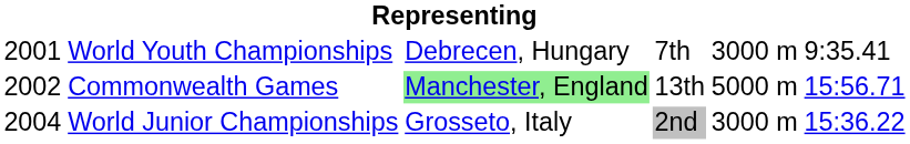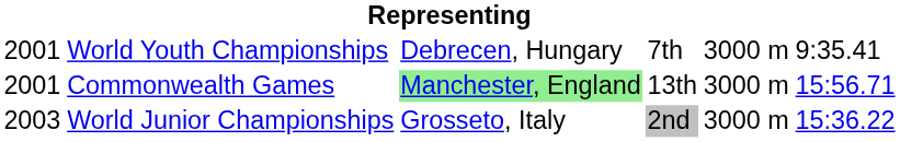 <table>
 <tr>
 <th colspan="6">Representing </th>
 </tr>
 <tr>
 <td>2001</td>
 <td><a href='#'>World Youth Championships</a></td>
 <td><a href='#'>Debrecen</a>, Hungary</td>
 <td>7th</td>
 <td>3000 m</td>
 <td>9:35.41</td>
 </tr>
 <tr>
-<td>2002</td>
+<td>2001</td>
 <td><a href='#'>Commonwealth Games</a></td>
 <td style="background: lightgreen;"><a href='#'>Manchester</a>, England</td>
 <td>13th</td>
-<td>5000 m</td>
+<td>3000 m</td>
 <td><a href='#'>15:56.71</a></td>
 </tr>
 <tr>
-<td>2004</td>
+<td>2003</td>
 <td><a href='#'>World Junior Championships</a></td>
 <td><a href='#'>Grosseto</a>, Italy</td>
 <td bgcolor="silver">2nd</td>
 <td>3000 m</td>
 <td><a href='#'>15:36.22</a></td>
 </tr>
 </table>
